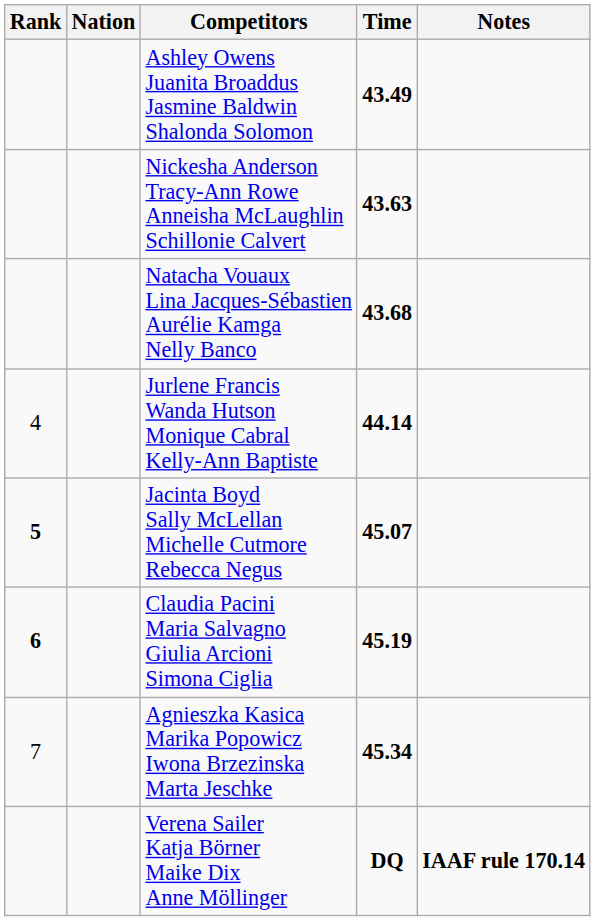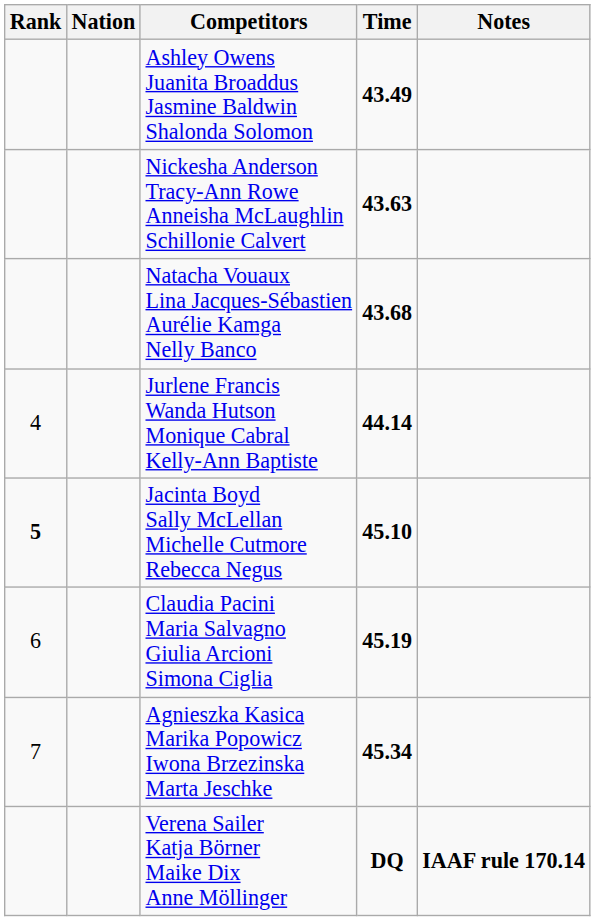 <table class="wikitable sortable" style="text-align:center">
 <tr>
 <th>Rank</th>
 <th>Nation</th>
 <th>Competitors</th>
 <th>Time</th>
 <th>Notes</th>
 </tr>
 <tr>
 <td></td>
 <td align=left></td>
 <td align=left><a href='#'>Ashley Owens</a><br><a href='#'>Juanita Broaddus</a><br><a href='#'>Jasmine Baldwin</a><br><a href='#'>Shalonda Solomon</a></td>
 <td><strong>43.49</strong></td>
 <td></td>
 </tr>
 <tr>
 <td></td>
 <td align=left></td>
 <td align=left><a href='#'>Nickesha Anderson</a><br><a href='#'>Tracy-Ann Rowe</a><br><a href='#'>Anneisha McLaughlin</a><br><a href='#'>Schillonie Calvert</a></td>
 <td><strong>43.63</strong></td>
 <td></td>
 </tr>
 <tr>
 <td></td>
 <td align=left></td>
 <td align=left><a href='#'>Natacha Vouaux</a><br><a href='#'>Lina Jacques-Sébastien</a><br><a href='#'>Aurélie Kamga</a><br><a href='#'>Nelly Banco</a></td>
 <td><strong>43.68</strong></td>
 <td></td>
 </tr>
 <tr>
 <td>4</td>
 <td align=left></td>
 <td align=left><a href='#'>Jurlene Francis</a><br><a href='#'>Wanda Hutson</a><br><a href='#'>Monique Cabral</a><br><a href='#'>Kelly-Ann Baptiste</a></td>
 <td><strong>44.14</strong></td>
 <td></td>
 </tr>
 <tr>
 <td><strong>5</strong></td>
 <td align=left></td>
 <td align=left><a href='#'>Jacinta Boyd</a><br><a href='#'>Sally McLellan</a><br><a href='#'>Michelle Cutmore</a><br><a href='#'>Rebecca Negus</a></td>
-<td><strong>45.07</strong></td>
+<td><strong>45.10</strong></td>
 <td></td>
 </tr>
 <tr>
-<td><strong>6</strong></td>
+<td>6</td>
 <td align=left></td>
 <td align=left><a href='#'>Claudia Pacini</a><br><a href='#'>Maria Salvagno</a><br><a href='#'>Giulia Arcioni</a><br><a href='#'>Simona Ciglia</a></td>
 <td><strong>45.19</strong></td>
 <td></td>
 </tr>
 <tr>
 <td>7</td>
 <td align=left></td>
 <td align=left><a href='#'>Agnieszka Kasica</a><br><a href='#'>Marika Popowicz</a><br><a href='#'>Iwona Brzezinska</a><br><a href='#'>Marta Jeschke</a></td>
 <td><strong>45.34</strong></td>
 <td></td>
 </tr>
 <tr>
 <td></td>
 <td align=left></td>
 <td align=left><a href='#'>Verena Sailer</a><br><a href='#'>Katja Börner</a><br><a href='#'>Maike Dix</a><br><a href='#'>Anne Möllinger</a></td>
 <td><strong>DQ</strong></td>
 <td><strong>IAAF rule 170.14</strong></td>
 </tr>
 </table>
